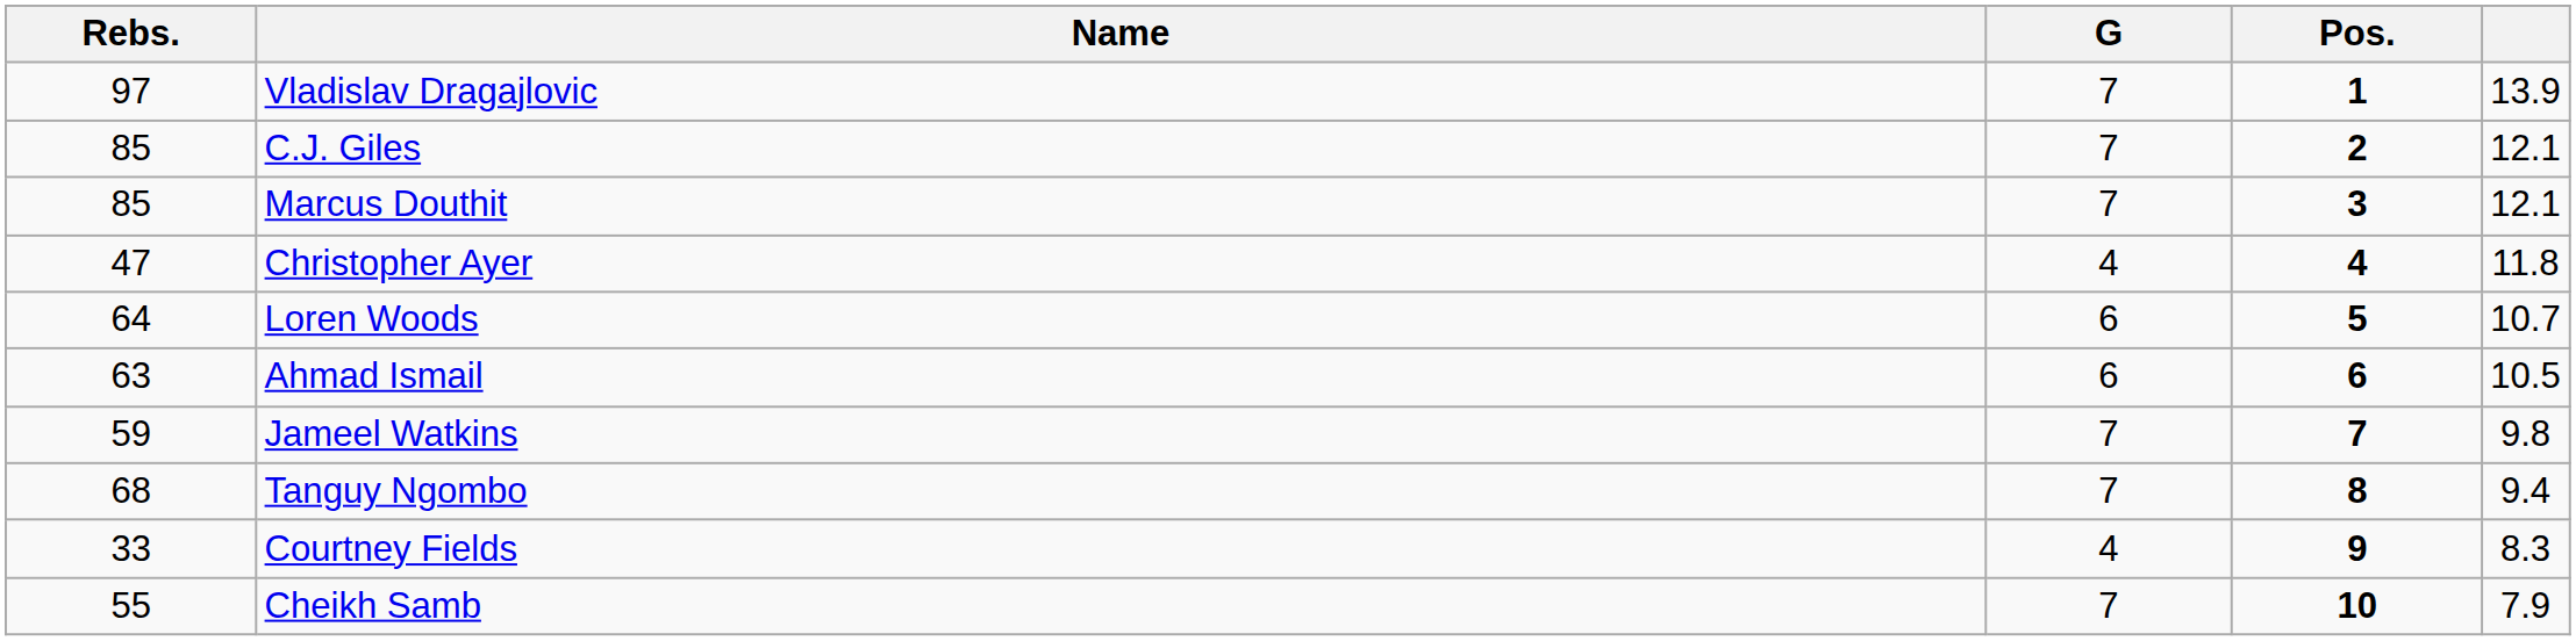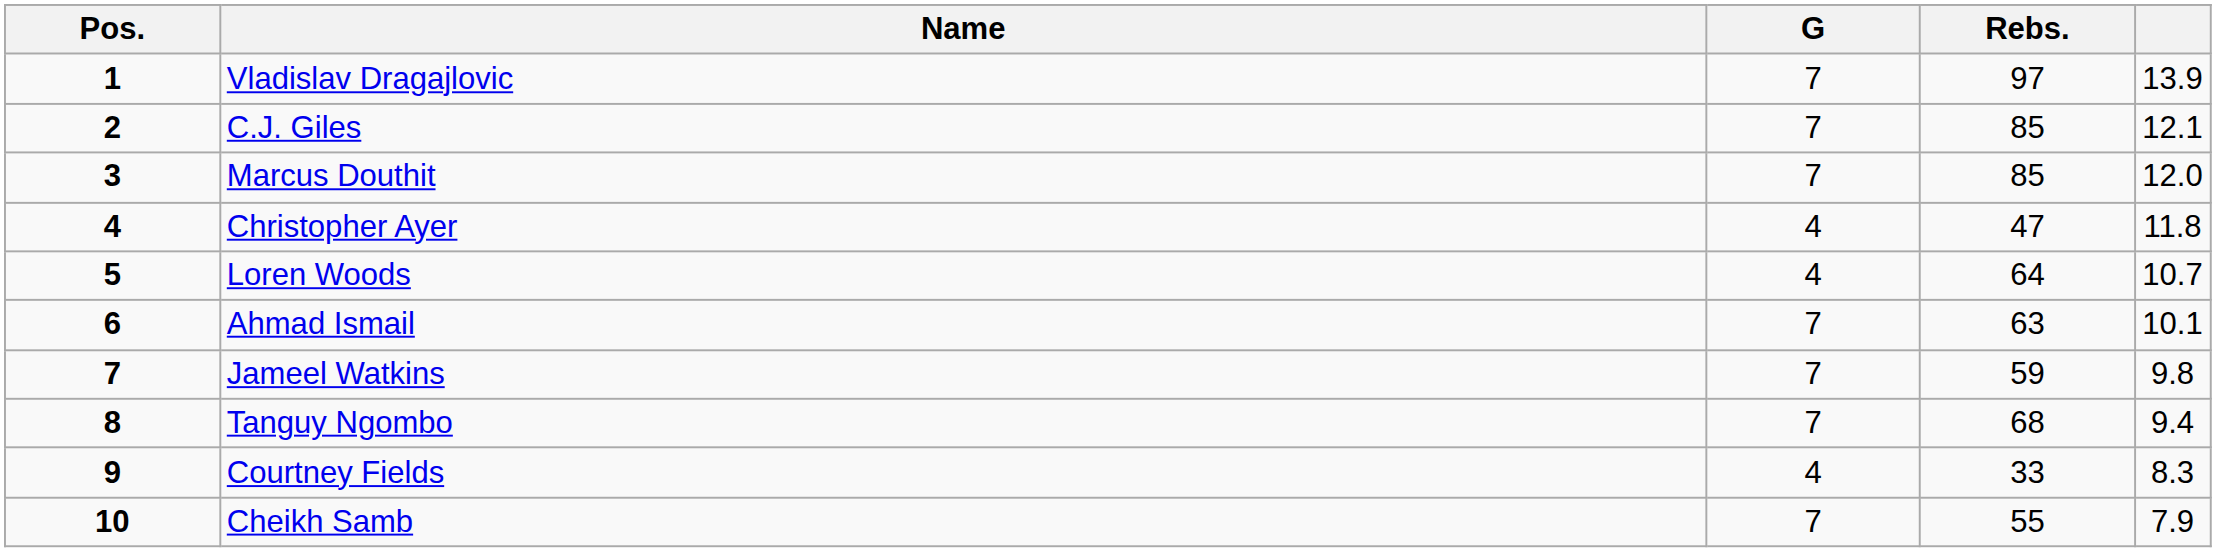 <table class="wikitable" style="width:90%;">
 <tr>
-<th style="width:10%;">Rebs.</th>
+<th style="width:10%;">Pos.</th>
 <th style="width:70%;">Name</th>
 <th style="width:10%;">G</th>
-<th style="width:10%;">Pos.</th>
+<th style="width:10%;">Rebs.</th>
 <th style="width:10%;"></th>
 </tr>
 <tr align=center>
-<td>97</td>
+<td><strong>1</strong></td>
 <td align=left> <a href='#'>Vladislav Dragajlovic</a></td>
 <td>7</td>
-<td><strong>1</strong></td>
+<td>97</td>
 <td>13.9</td>
 </tr>
 <tr align=center>
-<td>85</td>
+<td><strong>2</strong></td>
 <td align=left> <a href='#'>C.J. Giles</a></td>
 <td>7</td>
-<td><strong>2</strong></td>
+<td>85</td>
 <td>12.1</td>
 </tr>
 <tr align=center>
-<td>85</td>
+<td><strong>3</strong></td>
 <td align=left> <a href='#'>Marcus Douthit</a></td>
 <td>7</td>
-<td><strong>3</strong></td>
-<td>12.1</td>
+<td>85</td>
+<td>12.0</td>
 </tr>
 <tr align=center>
-<td>47</td>
+<td><strong>4</strong></td>
 <td align=left> <a href='#'>Christopher Ayer</a></td>
 <td>4</td>
-<td><strong>4</strong></td>
+<td>47</td>
 <td>11.8</td>
 </tr>
 <tr align=center>
+<td><strong>5</strong></td>
+<td align=left> <a href='#'>Loren Woods</a></td>
+<td>4</td>
 <td>64</td>
-<td align=left> <a href='#'>Loren Woods</a></td>
-<td>6</td>
-<td><strong>5</strong></td>
 <td>10.7</td>
 </tr>
 <tr align=center>
+<td><strong>6</strong></td>
+<td align=left> <a href='#'>Ahmad Ismail</a></td>
+<td>7</td>
 <td>63</td>
-<td align=left> <a href='#'>Ahmad Ismail</a></td>
-<td>6</td>
-<td><strong>6</strong></td>
-<td>10.5</td>
+<td>10.1</td>
 </tr>
 <tr align=center>
-<td>59</td>
+<td><strong>7</strong></td>
 <td align=left> <a href='#'>Jameel Watkins</a></td>
 <td>7</td>
-<td><strong>7</strong></td>
+<td>59</td>
 <td>9.8</td>
 </tr>
 <tr align=center>
-<td>68</td>
+<td><strong>8</strong></td>
 <td align=left> <a href='#'>Tanguy Ngombo</a></td>
 <td>7</td>
-<td><strong>8</strong></td>
+<td>68</td>
 <td>9.4</td>
 </tr>
 <tr align=center>
-<td>33</td>
+<td><strong>9</strong></td>
 <td align=left> <a href='#'>Courtney Fields</a></td>
 <td>4</td>
-<td><strong>9</strong></td>
+<td>33</td>
 <td>8.3</td>
 </tr>
 <tr align=center>
-<td>55</td>
+<td><strong>10</strong></td>
 <td align=left> <a href='#'>Cheikh Samb</a></td>
 <td>7</td>
-<td><strong>10</strong></td>
+<td>55</td>
 <td>7.9</td>
 </tr>
 </table>
